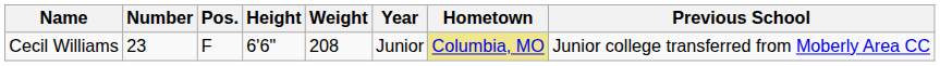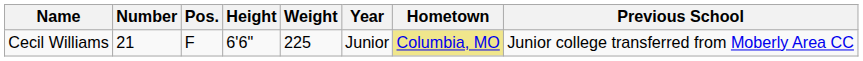 <table class="wikitable sortable" border="1">
 <tr>
 <th>Name</th>
 <th>Number</th>
 <th>Pos.</th>
 <th>Height</th>
 <th>Weight</th>
 <th>Year</th>
 <th>Hometown</th>
 <th class="unsortable">Previous School</th>
 </tr>
 <tr>
 <td>Cecil Williams</td>
-<td>23</td>
+<td>21</td>
 <td>F</td>
 <td>6'6"</td>
-<td>208</td>
+<td>225</td>
 <td>Junior</td>
 <td style="background: khaki;"><a href='#'>Columbia, MO</a></td>
 <td>Junior college transferred from <a href='#'>Moberly Area CC</a></td>
 </tr>
 </table>
